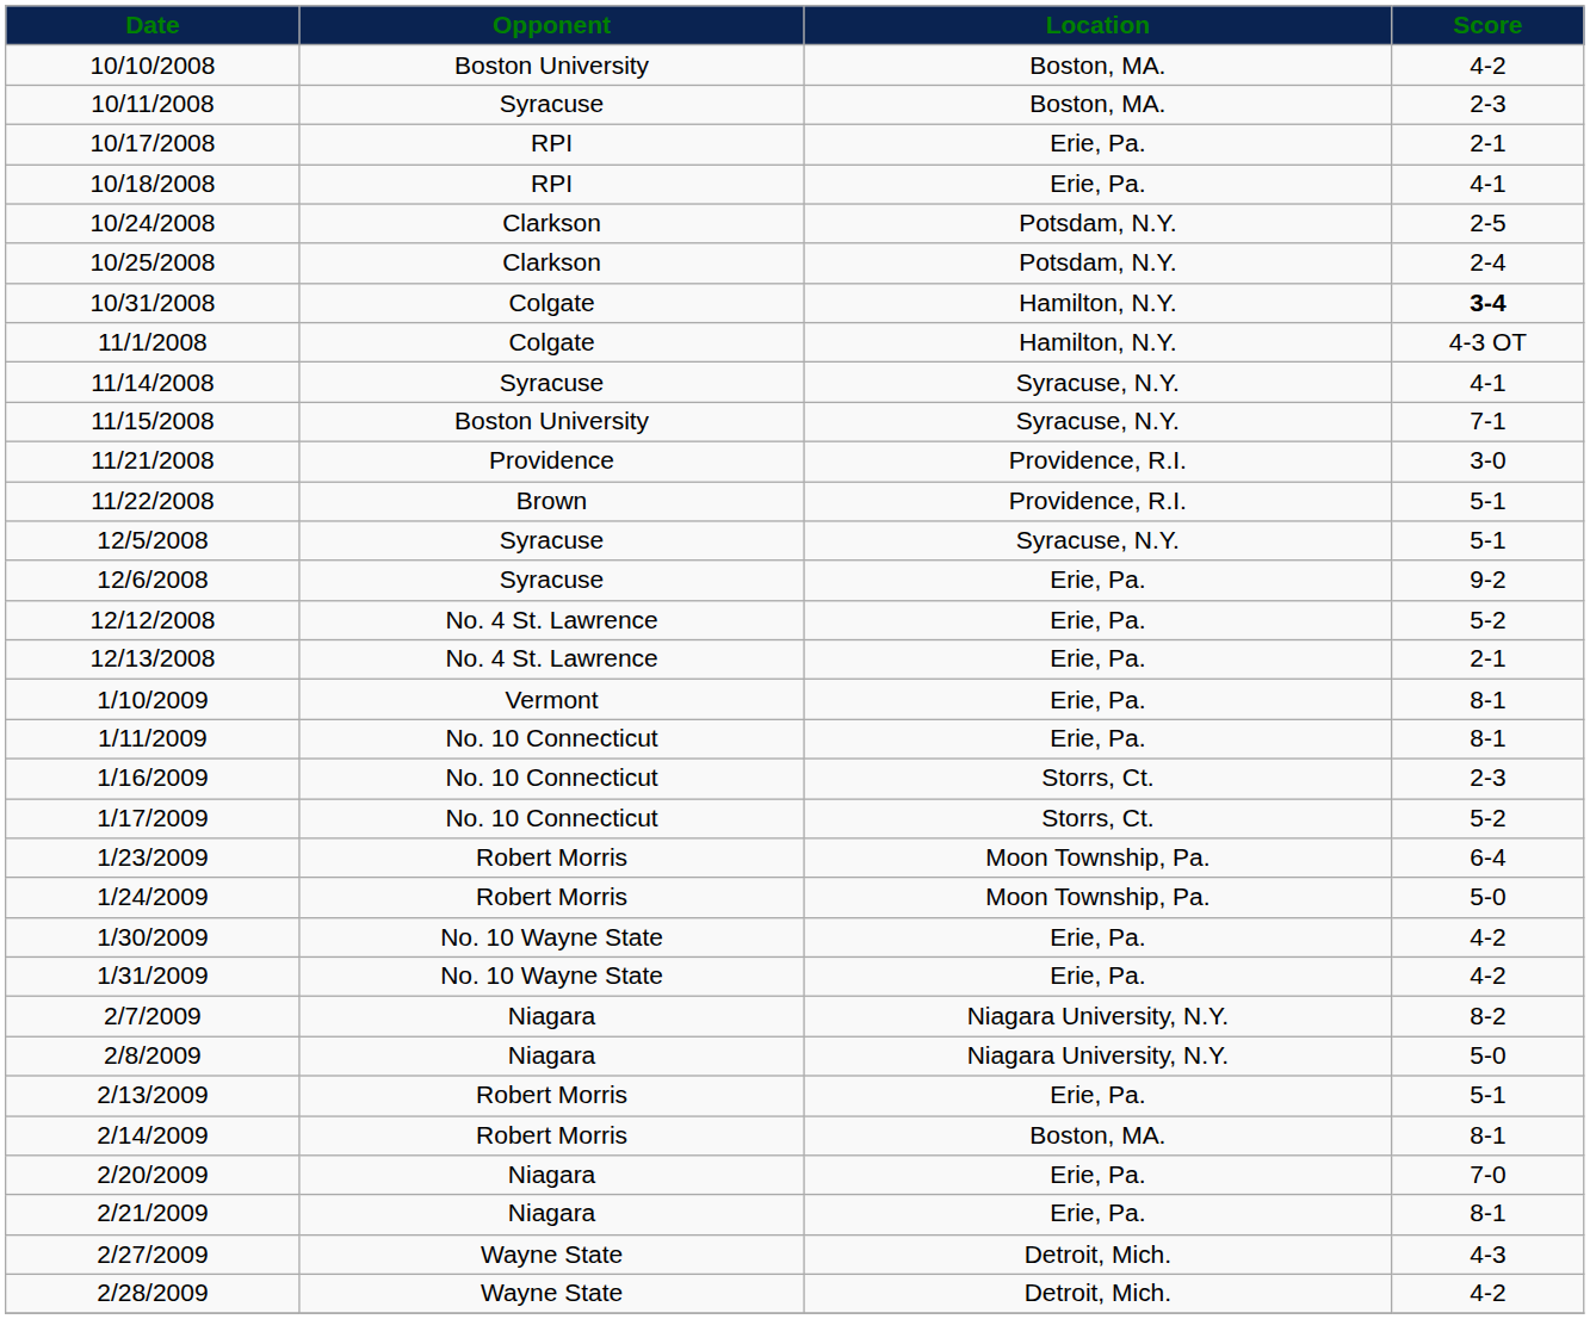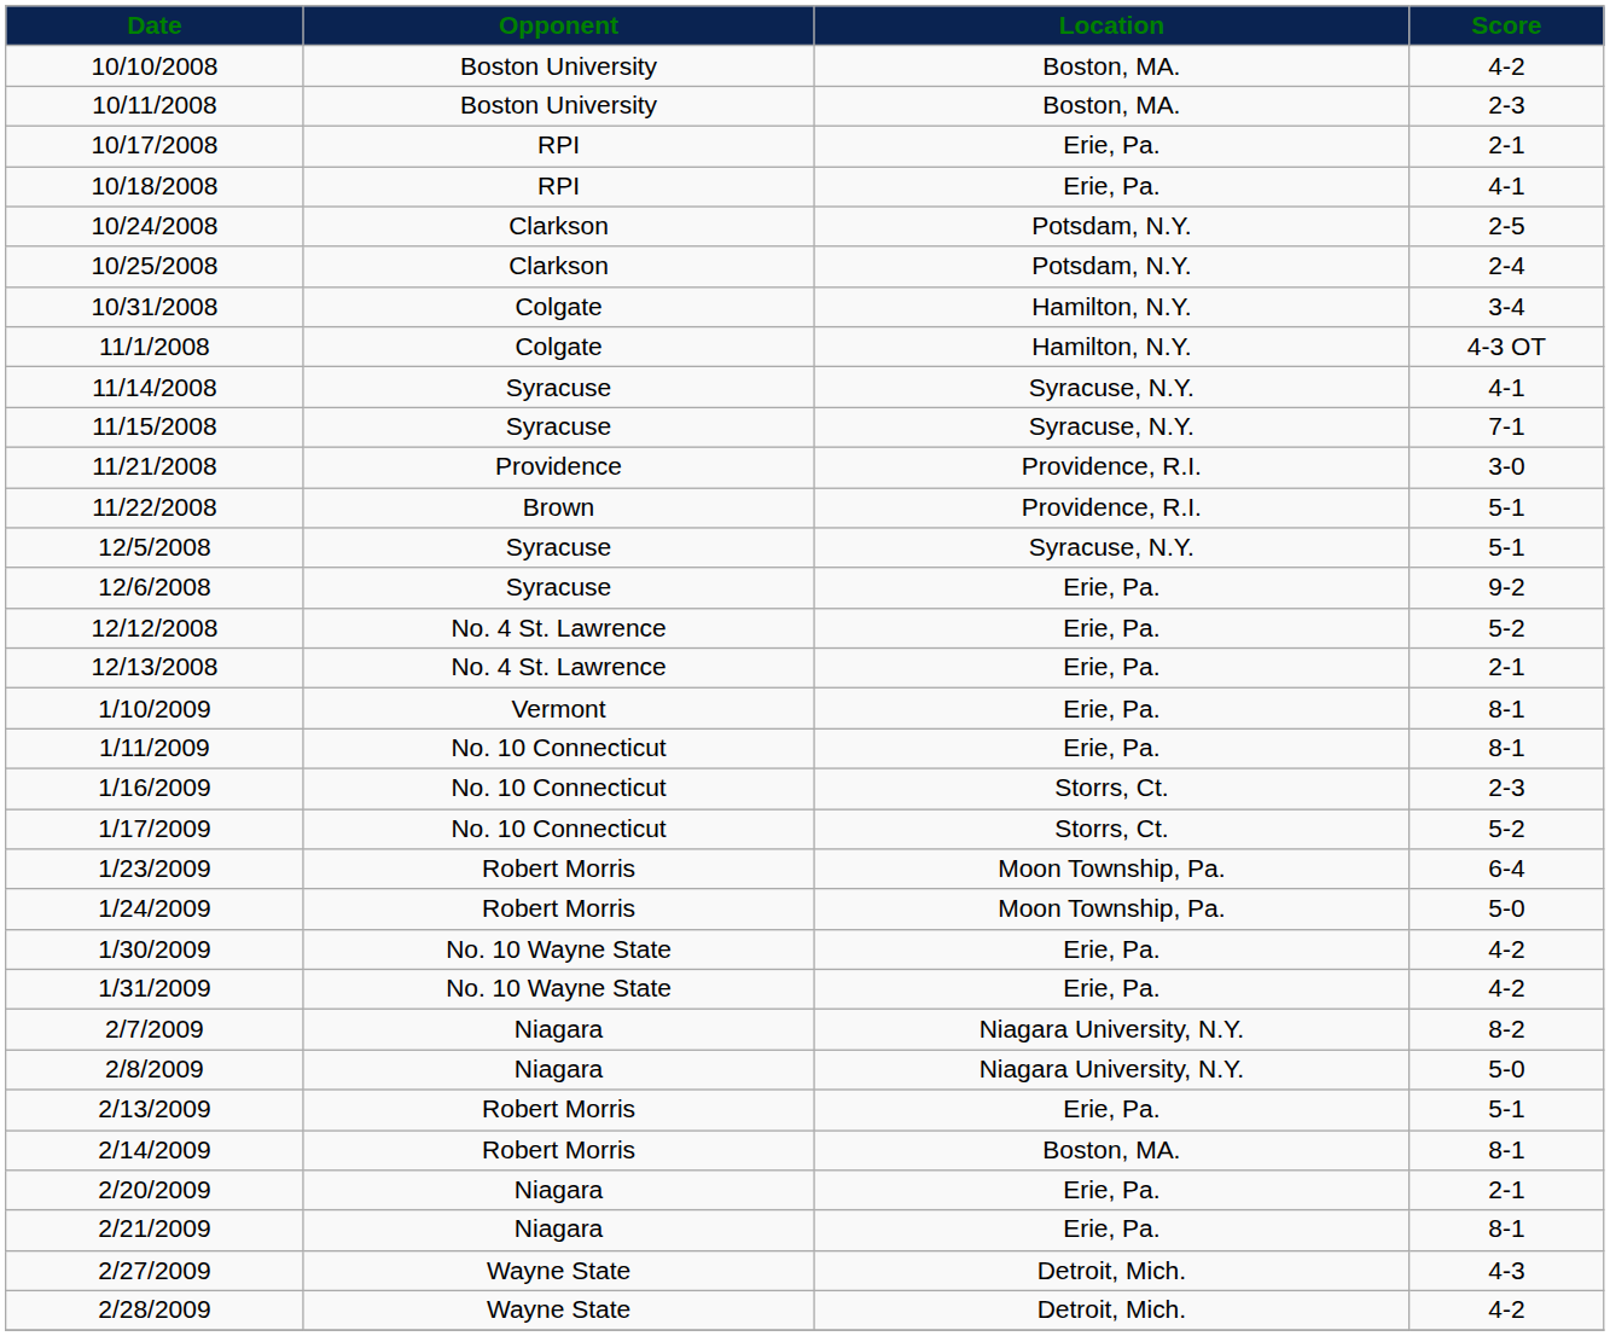 <table class="wikitable" width="80%">
 <tr align="center"  style="background:#0a2351;color:green;">
 <td><strong>Date</strong></td>
 <td><strong>Opponent</strong></td>
 <td><strong>Location</strong></td>
 <td><strong>Score</strong></td>
 </tr>
 <tr align="center" bgcolor="">
 <td>10/10/2008</td>
 <td>Boston University</td>
 <td>Boston, MA.</td>
 <td>4-2</td>
 </tr>
 <tr align="center" bgcolor="">
 <td>10/11/2008</td>
-<td>Syracuse</td>
+<td>Boston University</td>
 <td>Boston, MA.</td>
 <td>2-3</td>
 </tr>
 <tr align="center" bgcolor="">
 <td>10/17/2008</td>
 <td>RPI</td>
 <td>Erie, Pa.</td>
 <td>2-1</td>
 </tr>
 <tr align="center" bgcolor="">
 <td>10/18/2008</td>
 <td>RPI</td>
 <td>Erie, Pa.</td>
 <td>4-1</td>
 </tr>
 <tr align="center" bgcolor="">
 <td>10/24/2008</td>
 <td>Clarkson</td>
 <td>Potsdam, N.Y.</td>
 <td>2-5</td>
 </tr>
 <tr align="center" bgcolor="">
 <td>10/25/2008</td>
 <td>Clarkson</td>
 <td>Potsdam, N.Y.</td>
 <td>2-4</td>
 </tr>
 <tr align="center" bgcolor="">
 <td>10/31/2008</td>
 <td>Colgate</td>
 <td>Hamilton, N.Y.</td>
-<td><strong>3-4</strong></td>
+<td>3-4</td>
 </tr>
 <tr align="center" bgcolor="">
 <td>11/1/2008</td>
 <td>Colgate</td>
 <td>Hamilton, N.Y.</td>
 <td>4-3 OT</td>
 </tr>
 <tr align="center" bgcolor="">
 <td>11/14/2008</td>
 <td>Syracuse</td>
 <td>Syracuse, N.Y.</td>
 <td>4-1</td>
 </tr>
 <tr align="center" bgcolor="">
 <td>11/15/2008</td>
-<td>Boston University</td>
+<td>Syracuse</td>
 <td>Syracuse, N.Y.</td>
 <td>7-1</td>
 </tr>
 <tr align="center" bgcolor="">
 <td>11/21/2008</td>
 <td>Providence</td>
 <td>Providence, R.I.</td>
 <td>3-0</td>
 </tr>
 <tr align="center" bgcolor="">
 <td>11/22/2008</td>
 <td>Brown</td>
 <td>Providence, R.I.</td>
 <td>5-1</td>
 </tr>
 <tr align="center" bgcolor="">
 <td>12/5/2008</td>
 <td>Syracuse</td>
 <td>Syracuse, N.Y.</td>
 <td>5-1</td>
 </tr>
 <tr align="center" bgcolor="">
 <td>12/6/2008</td>
 <td>Syracuse</td>
 <td>Erie, Pa.</td>
 <td>9-2</td>
 </tr>
 <tr align="center" bgcolor="">
 <td>12/12/2008</td>
 <td>No. 4 St. Lawrence</td>
 <td>Erie, Pa.</td>
 <td>5-2</td>
 </tr>
 <tr align="center" bgcolor="">
 <td>12/13/2008</td>
 <td>No. 4 St. Lawrence</td>
 <td>Erie, Pa.</td>
 <td>2-1</td>
 </tr>
 <tr align="center" bgcolor="">
 <td>1/10/2009</td>
 <td>Vermont</td>
 <td>Erie, Pa.</td>
 <td>8-1</td>
 </tr>
 <tr align="center" bgcolor="">
 <td>1/11/2009</td>
 <td>No. 10 Connecticut</td>
 <td>Erie, Pa.</td>
 <td>8-1</td>
 </tr>
 <tr align="center" bgcolor="">
 <td>1/16/2009</td>
 <td>No. 10 Connecticut</td>
 <td>Storrs, Ct.</td>
 <td>2-3</td>
 </tr>
 <tr align="center" bgcolor="">
 <td>1/17/2009</td>
 <td>No. 10 Connecticut</td>
 <td>Storrs, Ct.</td>
 <td>5-2</td>
 </tr>
 <tr align="center" bgcolor="">
 <td>1/23/2009</td>
 <td>Robert Morris</td>
 <td>Moon Township, Pa.</td>
 <td>6-4</td>
 </tr>
 <tr align="center" bgcolor="">
 <td>1/24/2009</td>
 <td>Robert Morris</td>
 <td>Moon Township, Pa.</td>
 <td>5-0</td>
 </tr>
 <tr align="center" bgcolor="">
 <td>1/30/2009</td>
 <td>No. 10 Wayne State</td>
 <td>Erie, Pa.</td>
 <td>4-2</td>
 </tr>
 <tr align="center" bgcolor="">
 <td>1/31/2009</td>
 <td>No. 10 Wayne State</td>
 <td>Erie, Pa.</td>
 <td>4-2</td>
 </tr>
 <tr align="center" bgcolor="">
 <td>2/7/2009</td>
 <td>Niagara</td>
 <td>Niagara University, N.Y.</td>
 <td>8-2</td>
 </tr>
 <tr align="center" bgcolor="">
 <td>2/8/2009</td>
 <td>Niagara</td>
 <td>Niagara University, N.Y.</td>
 <td>5-0</td>
 </tr>
 <tr align="center" bgcolor="">
 <td>2/13/2009</td>
 <td>Robert Morris</td>
 <td>Erie, Pa.</td>
 <td>5-1</td>
 </tr>
 <tr align="center" bgcolor="">
 <td>2/14/2009</td>
 <td>Robert Morris</td>
 <td>Boston, MA.</td>
 <td>8-1</td>
 </tr>
 <tr align="center" bgcolor="">
 <td>2/20/2009</td>
 <td>Niagara</td>
 <td>Erie, Pa.</td>
-<td>7-0</td>
+<td>2-1</td>
 </tr>
 <tr align="center" bgcolor="">
 <td>2/21/2009</td>
 <td>Niagara</td>
 <td>Erie, Pa.</td>
 <td>8-1</td>
 </tr>
 <tr align="center" bgcolor="">
 <td>2/27/2009</td>
 <td>Wayne State</td>
 <td>Detroit, Mich.</td>
 <td>4-3</td>
 </tr>
 <tr align="center" bgcolor="">
 <td>2/28/2009</td>
 <td>Wayne State</td>
 <td>Detroit, Mich.</td>
 <td>4-2</td>
 </tr>
 <tr align="center" bgcolor="">
 </tr>
 </table>
